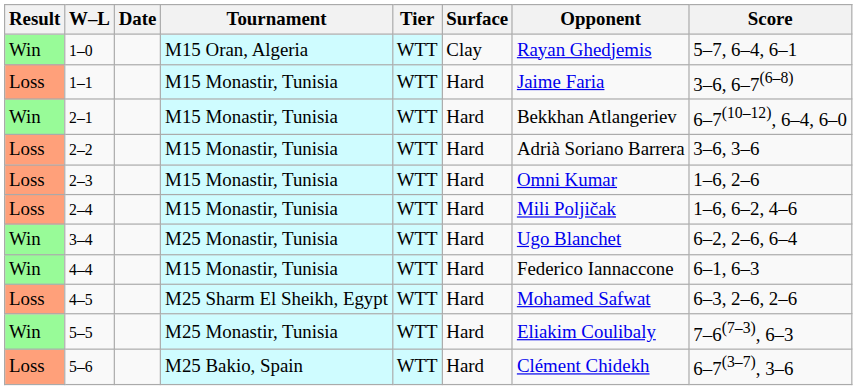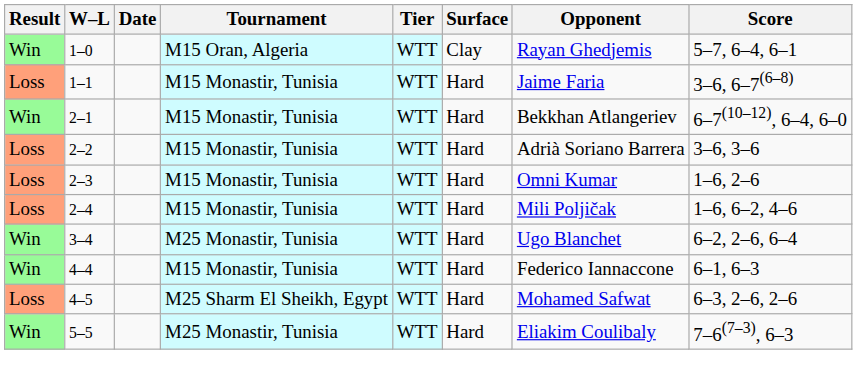 <table class="sortable wikitable">
 <tr>
 <th>Result</th>
 <th class="unsortable">W–L</th>
 <th>Date</th>
 <th>Tournament</th>
 <th>Tier</th>
 <th>Surface</th>
 <th>Opponent</th>
 <th class="unsortable">Score</th>
 </tr>
 <tr>
 <td bgcolor=98FB98>Win</td>
 <td><small>1–0</small></td>
 <td></td>
 <td style="background:#cffcff;">M15 Oran, Algeria</td>
 <td style="background:#cffcff;">WTT</td>
 <td>Clay</td>
 <td> <a href='#'>Rayan Ghedjemis</a></td>
 <td>5–7, 6–4, 6–1</td>
 </tr>
 <tr>
 <td bgcolor=FFA07A>Loss</td>
 <td><small>1–1</small></td>
 <td></td>
 <td style="background:#cffcff;">M15 Monastir, Tunisia</td>
 <td style="background:#cffcff;">WTT</td>
 <td>Hard</td>
 <td> <a href='#'>Jaime Faria</a></td>
 <td>3–6, 6–7<sup>(6–8)</sup></td>
 </tr>
 <tr>
 <td bgcolor=98FB98>Win</td>
 <td><small>2–1</small></td>
 <td></td>
 <td style="background:#cffcff;">M15 Monastir, Tunisia</td>
 <td style="background:#cffcff;">WTT</td>
 <td>Hard</td>
 <td> Bekkhan Atlangeriev</td>
 <td>6–7<sup>(10–12)</sup>, 6–4, 6–0</td>
 </tr>
 <tr>
 <td bgcolor=FFA07A>Loss</td>
 <td><small>2–2</small></td>
 <td></td>
 <td style="background:#cffcff;">M15 Monastir, Tunisia</td>
 <td style="background:#cffcff;">WTT</td>
 <td>Hard</td>
 <td> Adrià Soriano Barrera</td>
 <td>3–6, 3–6</td>
 </tr>
 <tr>
 <td bgcolor=FFA07A>Loss</td>
 <td><small>2–3</small></td>
 <td></td>
 <td style="background:#cffcff;">M15 Monastir, Tunisia</td>
 <td style="background:#cffcff;">WTT</td>
 <td>Hard</td>
 <td> <a href='#'>Omni Kumar</a></td>
 <td>1–6, 2–6</td>
 </tr>
 <tr>
 <td bgcolor=FFA07A>Loss</td>
 <td><small>2–4</small></td>
 <td></td>
 <td style="background:#cffcff;">M15 Monastir, Tunisia</td>
 <td style="background:#cffcff;">WTT</td>
 <td>Hard</td>
 <td> <a href='#'>Mili Poljičak</a></td>
 <td>1–6, 6–2, 4–6</td>
 </tr>
 <tr>
 <td bgcolor=98FB98>Win</td>
 <td><small>3–4</small></td>
 <td></td>
 <td style="background:#cffcff;">M25 Monastir, Tunisia</td>
 <td style="background:#cffcff;">WTT</td>
 <td>Hard</td>
 <td> <a href='#'>Ugo Blanchet</a></td>
 <td>6–2, 2–6, 6–4</td>
 </tr>
 <tr>
 <td bgcolor=98FB98>Win</td>
 <td><small>4–4</small></td>
 <td></td>
 <td style="background:#cffcff;">M15 Monastir, Tunisia</td>
 <td style="background:#cffcff;">WTT</td>
 <td>Hard</td>
 <td> Federico Iannaccone</td>
 <td>6–1, 6–3</td>
 </tr>
 <tr>
 <td bgcolor=FFA07A>Loss</td>
 <td><small>4–5</small></td>
 <td></td>
 <td style="background:#cffcff;">M25 Sharm El Sheikh, Egypt</td>
 <td style="background:#cffcff;">WTT</td>
 <td>Hard</td>
 <td> <a href='#'>Mohamed Safwat</a></td>
 <td>6–3, 2–6, 2–6</td>
 </tr>
 <tr>
 <td bgcolor=98FB98>Win</td>
 <td><small>5–5</small></td>
 <td></td>
 <td style="background:#cffcff;">M25 Monastir, Tunisia</td>
 <td style="background:#cffcff;">WTT</td>
 <td>Hard</td>
 <td> <a href='#'>Eliakim Coulibaly</a></td>
 <td>7–6<sup>(7–3)</sup>, 6–3</td>
 </tr>
-<tr>
-<td bgcolor=FFA07A>Loss</td>
-<td><small>5–6</small></td>
-<td></td>
-<td style="background:#cffcff;">M25 Bakio, Spain</td>
-<td style="background:#cffcff;">WTT</td>
-<td>Hard</td>
-<td> <a href='#'>Clément Chidekh</a></td>
-<td>6–7<sup>(3–7)</sup>, 3–6</td>
-</tr>
 </table>
